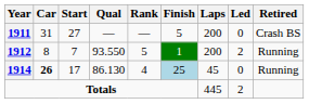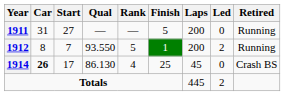 <table class="wikitable" style="text-align:center">
 <tr>
 <th>Year</th>
 <th>Car</th>
 <th>Start</th>
 <th>Qual</th>
 <th>Rank</th>
 <th>Finish</th>
 <th>Laps</th>
 <th>Led</th>
 <th>Retired</th>
 </tr>
 <tr>
 <th><a href='#'>1911</a></th>
 <td>31</td>
 <td>27</td>
 <td>—</td>
 <td>—</td>
 <td>5</td>
 <td>200</td>
 <td>0</td>
-<td>Crash BS</td>
+<td>Running</td>
 </tr>
 <tr>
 <th><a href='#'>1912</a></th>
 <td>8</td>
 <td>7</td>
 <td>93.550</td>
 <td>5</td>
 <td style="background:green;color:white">1</td>
 <td>200</td>
 <td>2</td>
 <td>Running</td>
 </tr>
 <tr>
 <th><a href='#'>1914</a></th>
 <td><strong>26</strong></td>
 <td>17</td>
 <td>86.130</td>
 <td>4</td>
-<td style="background: lightblue;">25</td>
+<td>25</td>
 <td>45</td>
 <td>0</td>
-<td>Running</td>
+<td>Crash BS</td>
 </tr>
 <tr>
 <td colspan=6><strong>Totals</strong></td>
 <td>445</td>
 <td>2</td>
 <td></td>
 </tr>
 </table>
